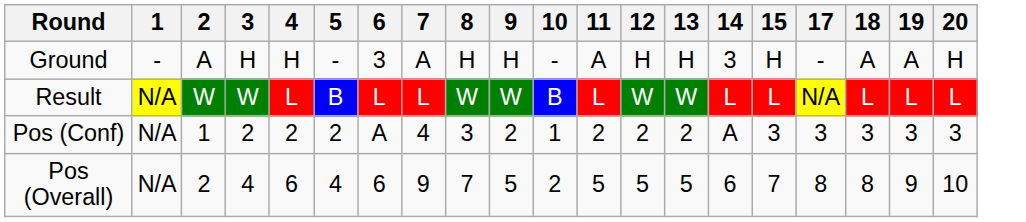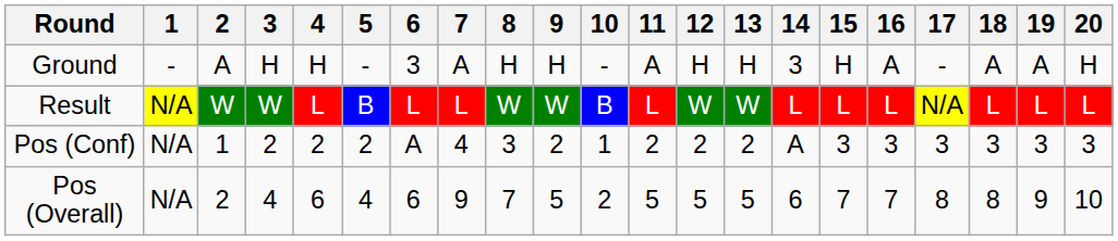 <table class="wikitable" style="text-align: center;">
 <tr>
 <th style="width:60pt;"><strong>Round</strong></th>
 <th style="width:17pt;">1</th>
 <th style="width:17pt;">2</th>
 <th style="width:17pt;">3</th>
 <th style="width:17pt;">4</th>
 <th style="width:17pt;">5</th>
 <th style="width:17pt;">6</th>
 <th style="width:17pt;">7</th>
 <th style="width:17pt;">8</th>
 <th style="width:17pt;">9</th>
 <th style="width:17pt;">10</th>
 <th style="width:17pt;">11</th>
 <th style="width:17pt;">12</th>
 <th style="width:17pt;">13</th>
 <th style="width:17pt;">14</th>
 <th style="width:17pt;">15</th>
+<th style="width:17pt;">16</th>
 <th style="width:17pt;">17</th>
 <th style="width:17pt;">18</th>
 <th style="width:17pt;">19</th>
 <th style="width:17pt;">20</th>
 </tr>
 <tr>
 <td style="width:60pt;">Ground</td>
 <td>-</td>
 <td>A</td>
 <td>H</td>
 <td>H</td>
 <td>-</td>
 <td>3</td>
 <td>A</td>
 <td>H</td>
 <td>H</td>
 <td>-</td>
 <td>A</td>
 <td>H</td>
 <td>H</td>
 <td>3</td>
 <td>H</td>
+<td>A</td>
 <td>-</td>
 <td>A</td>
 <td>A</td>
 <td>H</td>
 </tr>
 <tr>
 <td style="width:60pt;">Result</td>
 <td style="background: yellow; color: black">N/A</td>
 <td style="background: green; color: white">W</td>
 <td style="background: green; color: white">W</td>
 <td style="background: red; color: white">L</td>
 <td style="background: blue; color: white">B</td>
 <td style="background: red; color: white">L</td>
 <td style="background: red; color: white">L</td>
 <td style="background: green; color: white">W</td>
 <td style="background: green; color: white">W</td>
 <td style="background: blue; color: white">B</td>
 <td style="background: red; color: white">L</td>
 <td style="background: green; color: white">W</td>
 <td style="background: green; color: white">W</td>
+<td style="background: red; color: white">L</td>
 <td style="background: red; color: white">L</td>
 <td style="background: red; color: white">L</td>
 <td style="background: yellow; color: black">N/A</td>
 <td style="background: red; color: white">L</td>
 <td style="background: red; color: white">L</td>
 <td style="background: red; color: white">L</td>
 </tr>
 <tr>
 <td style="width:60pt;">Pos (Conf)</td>
 <td>N/A</td>
 <td>1</td>
 <td>2</td>
 <td>2</td>
 <td>2</td>
 <td>A</td>
 <td>4</td>
 <td>3</td>
 <td>2</td>
 <td>1</td>
 <td>2</td>
 <td>2</td>
 <td>2</td>
 <td>A</td>
 <td>3</td>
 <td>3</td>
 <td>3</td>
 <td>3</td>
 <td>3</td>
+<td>3</td>
 </tr>
 <tr>
 <td style="width:60pt;">Pos (Overall)</td>
 <td>N/A</td>
 <td>2</td>
 <td>4</td>
 <td>6</td>
 <td>4</td>
 <td>6</td>
 <td>9</td>
 <td>7</td>
 <td>5</td>
 <td>2</td>
 <td>5</td>
 <td>5</td>
 <td>5</td>
 <td>6</td>
 <td>7</td>
+<td>7</td>
 <td>8</td>
 <td>8</td>
 <td>9</td>
 <td>10</td>
 </tr>
 </table>
